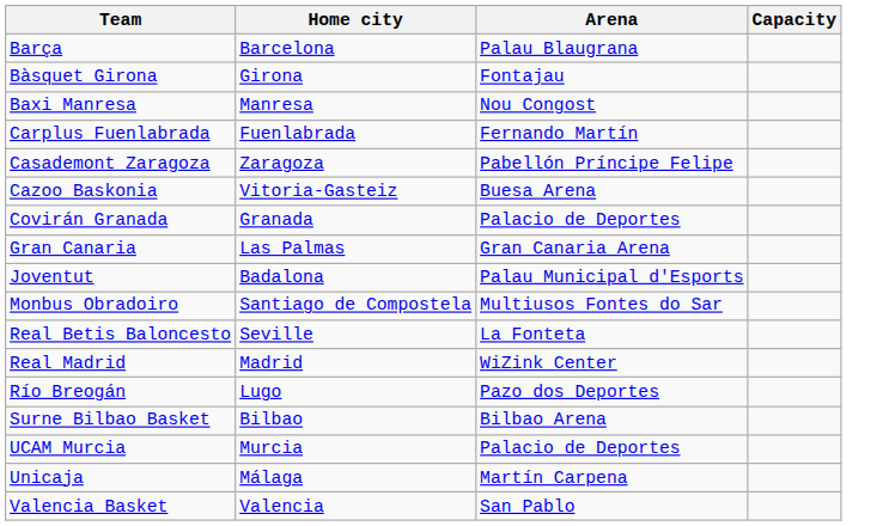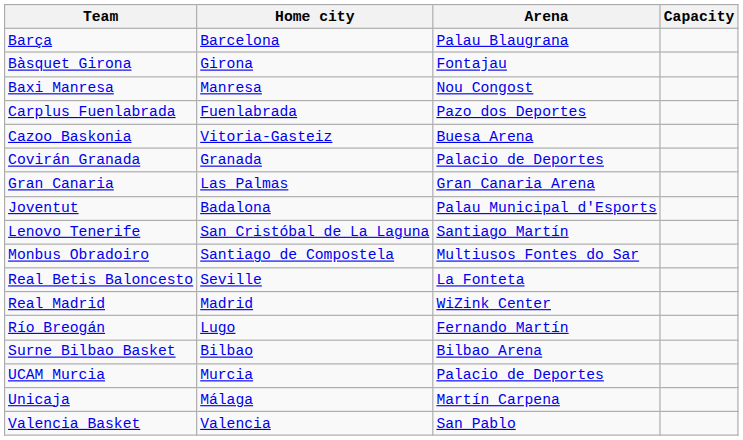 <table class="wikitable sortable">
 <tr>
 <th>Team</th>
 <th>Home city</th>
 <th>Arena</th>
 <th>Capacity</th>
 </tr>
 <tr>
 <td><a href='#'>Barça</a></td>
 <td><a href='#'>Barcelona</a></td>
 <td><a href='#'>Palau Blaugrana</a></td>
 <td style="text-align:center"></td>
 </tr>
 <tr>
 <td><a href='#'>Bàsquet Girona</a></td>
 <td><a href='#'>Girona</a></td>
 <td><a href='#'>Fontajau</a></td>
 <td style="text-align:center"></td>
 </tr>
 <tr>
 <td><a href='#'>Baxi Manresa</a></td>
 <td><a href='#'>Manresa</a></td>
 <td><a href='#'>Nou Congost</a></td>
 <td style="text-align:center"></td>
 </tr>
 <tr>
 <td><a href='#'>Carplus Fuenlabrada</a></td>
 <td><a href='#'>Fuenlabrada</a></td>
-<td><a href='#'>Fernando Martín</a></td>
-<td style="text-align:center"></td>
-</tr>
-<tr>
-<td><a href='#'>Casademont Zaragoza</a></td>
-<td><a href='#'>Zaragoza</a></td>
-<td><a href='#'>Pabellón Príncipe Felipe</a></td>
+<td><a href='#'>Pazo dos Deportes</a></td>
 <td style="text-align:center"></td>
 </tr>
 <tr>
 <td><a href='#'>Cazoo Baskonia</a></td>
 <td><a href='#'>Vitoria-Gasteiz</a></td>
 <td><a href='#'>Buesa Arena</a></td>
 <td style="text-align:center"></td>
 </tr>
 <tr>
 <td><a href='#'>Covirán Granada</a></td>
 <td><a href='#'>Granada</a></td>
 <td><a href='#'>Palacio de Deportes</a></td>
 <td style="text-align:center"></td>
 </tr>
 <tr>
 <td><a href='#'>Gran Canaria</a></td>
 <td><a href='#'>Las Palmas</a></td>
 <td><a href='#'>Gran Canaria Arena</a></td>
 <td style="text-align:center"></td>
 </tr>
 <tr>
 <td><a href='#'>Joventut</a></td>
 <td><a href='#'>Badalona</a></td>
 <td><a href='#'>Palau Municipal d'Esports</a></td>
 <td style="text-align:center"></td>
 </tr>
 <tr>
+<td><a href='#'>Lenovo Tenerife</a></td>
+<td><a href='#'>San Cristóbal de La Laguna</a></td>
+<td><a href='#'>Santiago Martín</a></td>
+<td style="text-align:center"></td>
+</tr>
+<tr>
 <td><a href='#'>Monbus Obradoiro</a></td>
 <td><a href='#'>Santiago de Compostela</a></td>
 <td><a href='#'>Multiusos Fontes do Sar</a></td>
 <td style="text-align:center"></td>
 </tr>
 <tr>
 <td><a href='#'>Real Betis Baloncesto</a></td>
 <td><a href='#'>Seville</a></td>
 <td><a href='#'>La Fonteta</a></td>
 <td style="text-align:center"></td>
 </tr>
 <tr>
 <td><a href='#'>Real Madrid</a></td>
 <td><a href='#'>Madrid</a></td>
 <td><a href='#'>WiZink Center</a></td>
 <td style="text-align:center"></td>
 </tr>
 <tr>
 <td><a href='#'>Río Breogán</a></td>
 <td><a href='#'>Lugo</a></td>
-<td><a href='#'>Pazo dos Deportes</a></td>
+<td><a href='#'>Fernando Martín</a></td>
 <td style="text-align:center"></td>
 </tr>
 <tr>
 <td><a href='#'>Surne Bilbao Basket</a></td>
 <td><a href='#'>Bilbao</a></td>
 <td><a href='#'>Bilbao Arena</a></td>
 <td style="text-align:center"></td>
 </tr>
 <tr>
 <td><a href='#'>UCAM Murcia</a></td>
 <td><a href='#'>Murcia</a></td>
 <td><a href='#'>Palacio de Deportes</a></td>
 <td style="text-align:center"></td>
 </tr>
 <tr>
 <td><a href='#'>Unicaja</a></td>
 <td><a href='#'>Málaga</a></td>
 <td><a href='#'>Martín Carpena</a></td>
 <td style="text-align:center"></td>
 </tr>
 <tr>
 <td><a href='#'>Valencia Basket</a></td>
 <td><a href='#'>Valencia</a></td>
 <td><a href='#'>San Pablo</a></td>
 <td style="text-align:center"></td>
 </tr>
 </table>
